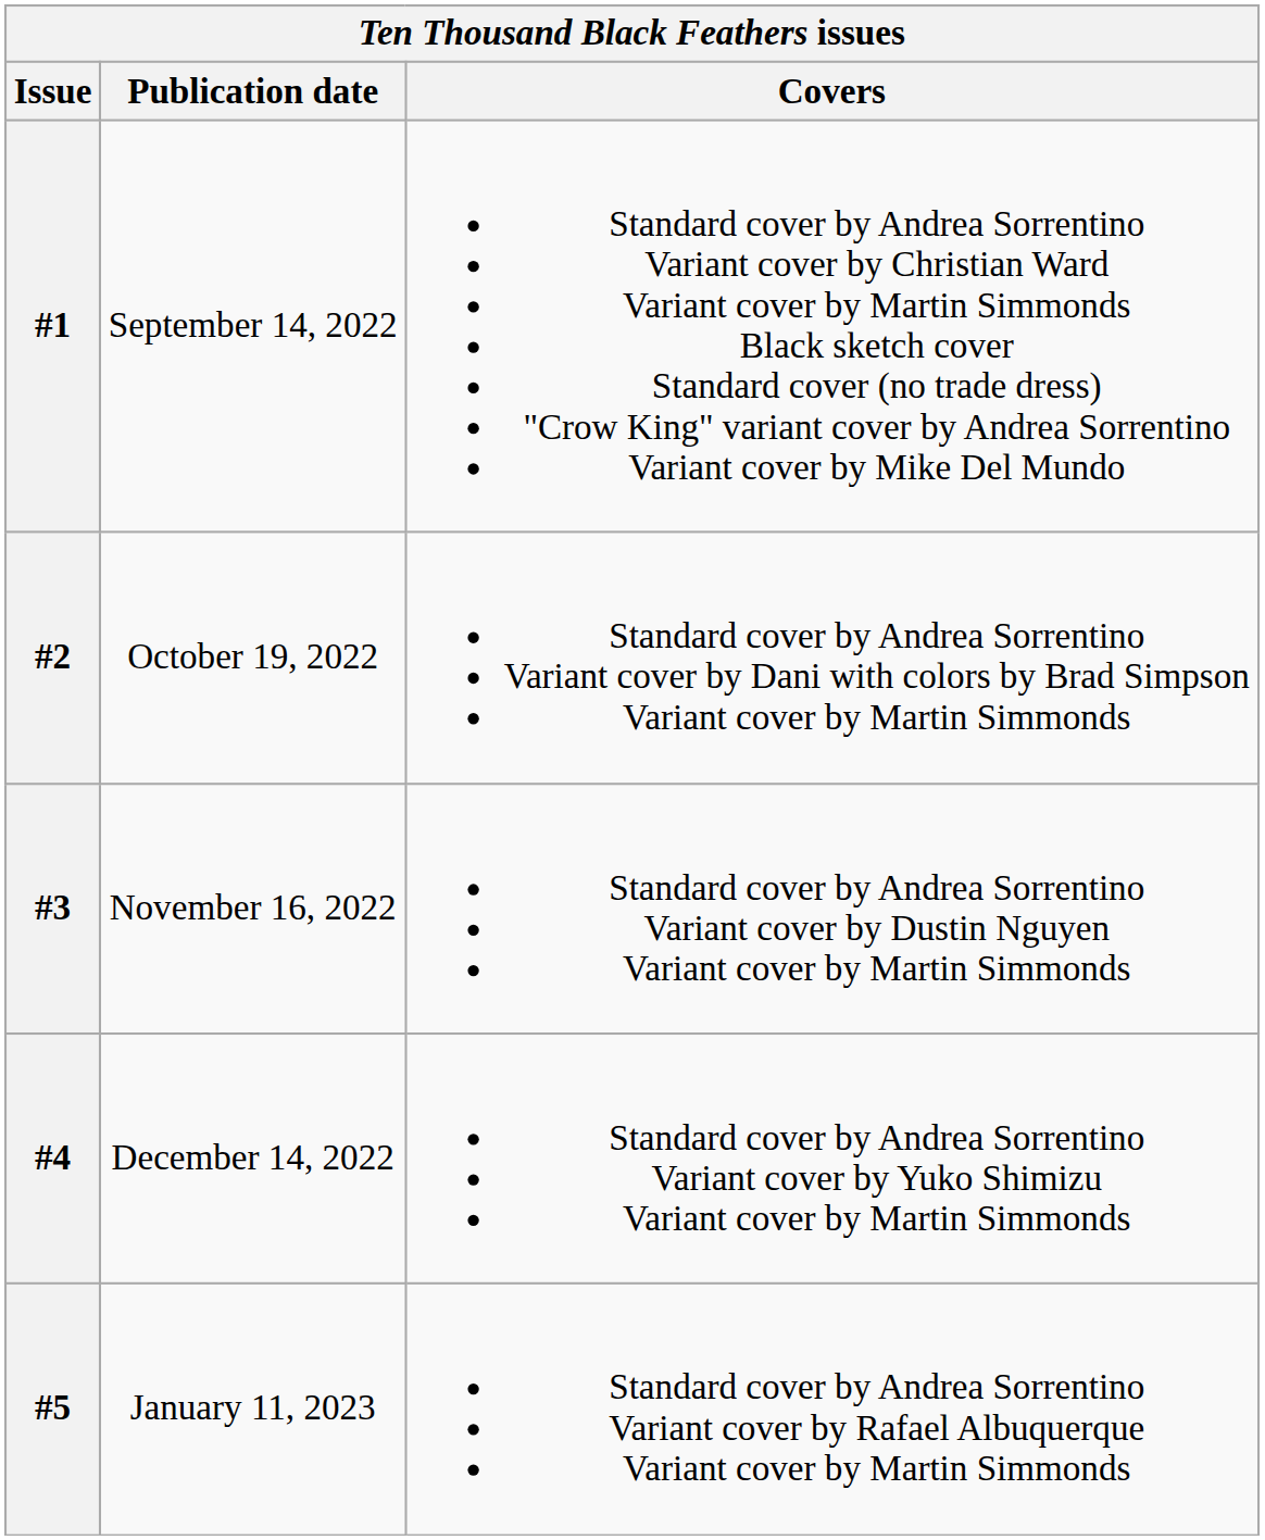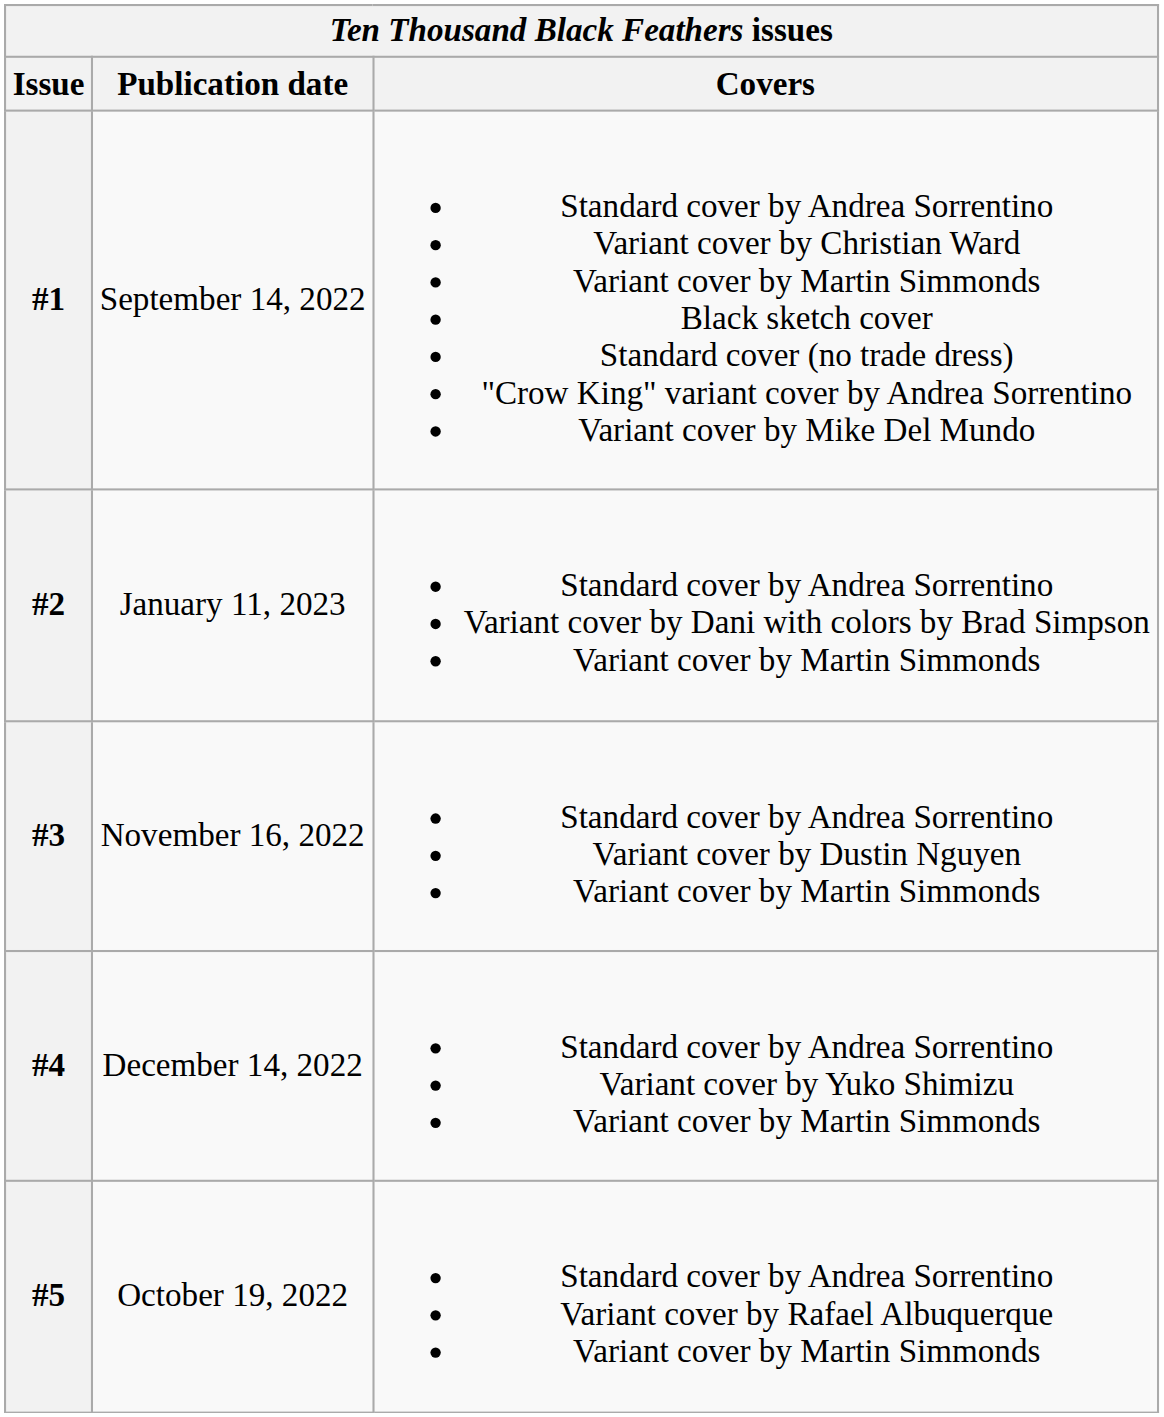 <table class="wikitable mw-collapsible mw-collapsed" style="text-align: center">
 <tr>
 <th colspan=3><em>Ten Thousand Black Feathers</em> issues</th>
 </tr>
 <tr>
 <th>Issue</th>
 <th>Publication date</th>
 <th>Covers</th>
 </tr>
 <tr>
 <th>#1</th>
 <td>September 14, 2022</td>
 <td><br><ul><li>Standard cover by Andrea Sorrentino</li><li>Variant cover by Christian Ward</li><li>Variant cover by Martin Simmonds</li><li>Black sketch cover</li><li>Standard cover (no trade dress)</li><li>"Crow King" variant cover by Andrea Sorrentino</li><li>Variant cover by Mike Del Mundo</li></ul></td>
 </tr>
 <tr>
 <th>#2</th>
-<td>October 19, 2022</td>
+<td>January 11, 2023</td>
 <td><br><ul><li>Standard cover by Andrea Sorrentino</li><li>Variant cover by Dani with colors by Brad Simpson</li><li>Variant cover by Martin Simmonds</li></ul></td>
 </tr>
 <tr>
 <th>#3</th>
 <td>November 16, 2022</td>
 <td><br><ul><li>Standard cover by Andrea Sorrentino</li><li>Variant cover by Dustin Nguyen</li><li>Variant cover by Martin Simmonds</li></ul></td>
 </tr>
 <tr>
 <th>#4</th>
 <td>December 14, 2022</td>
 <td><br><ul><li>Standard cover by Andrea Sorrentino</li><li>Variant cover by Yuko Shimizu</li><li>Variant cover by Martin Simmonds</li></ul></td>
 </tr>
 <tr>
 <th>#5</th>
-<td>January 11, 2023</td>
+<td>October 19, 2022</td>
 <td><br><ul><li>Standard cover by Andrea Sorrentino</li><li>Variant cover by Rafael Albuquerque</li><li>Variant cover by Martin Simmonds</li></ul></td>
 </tr>
 </table>
